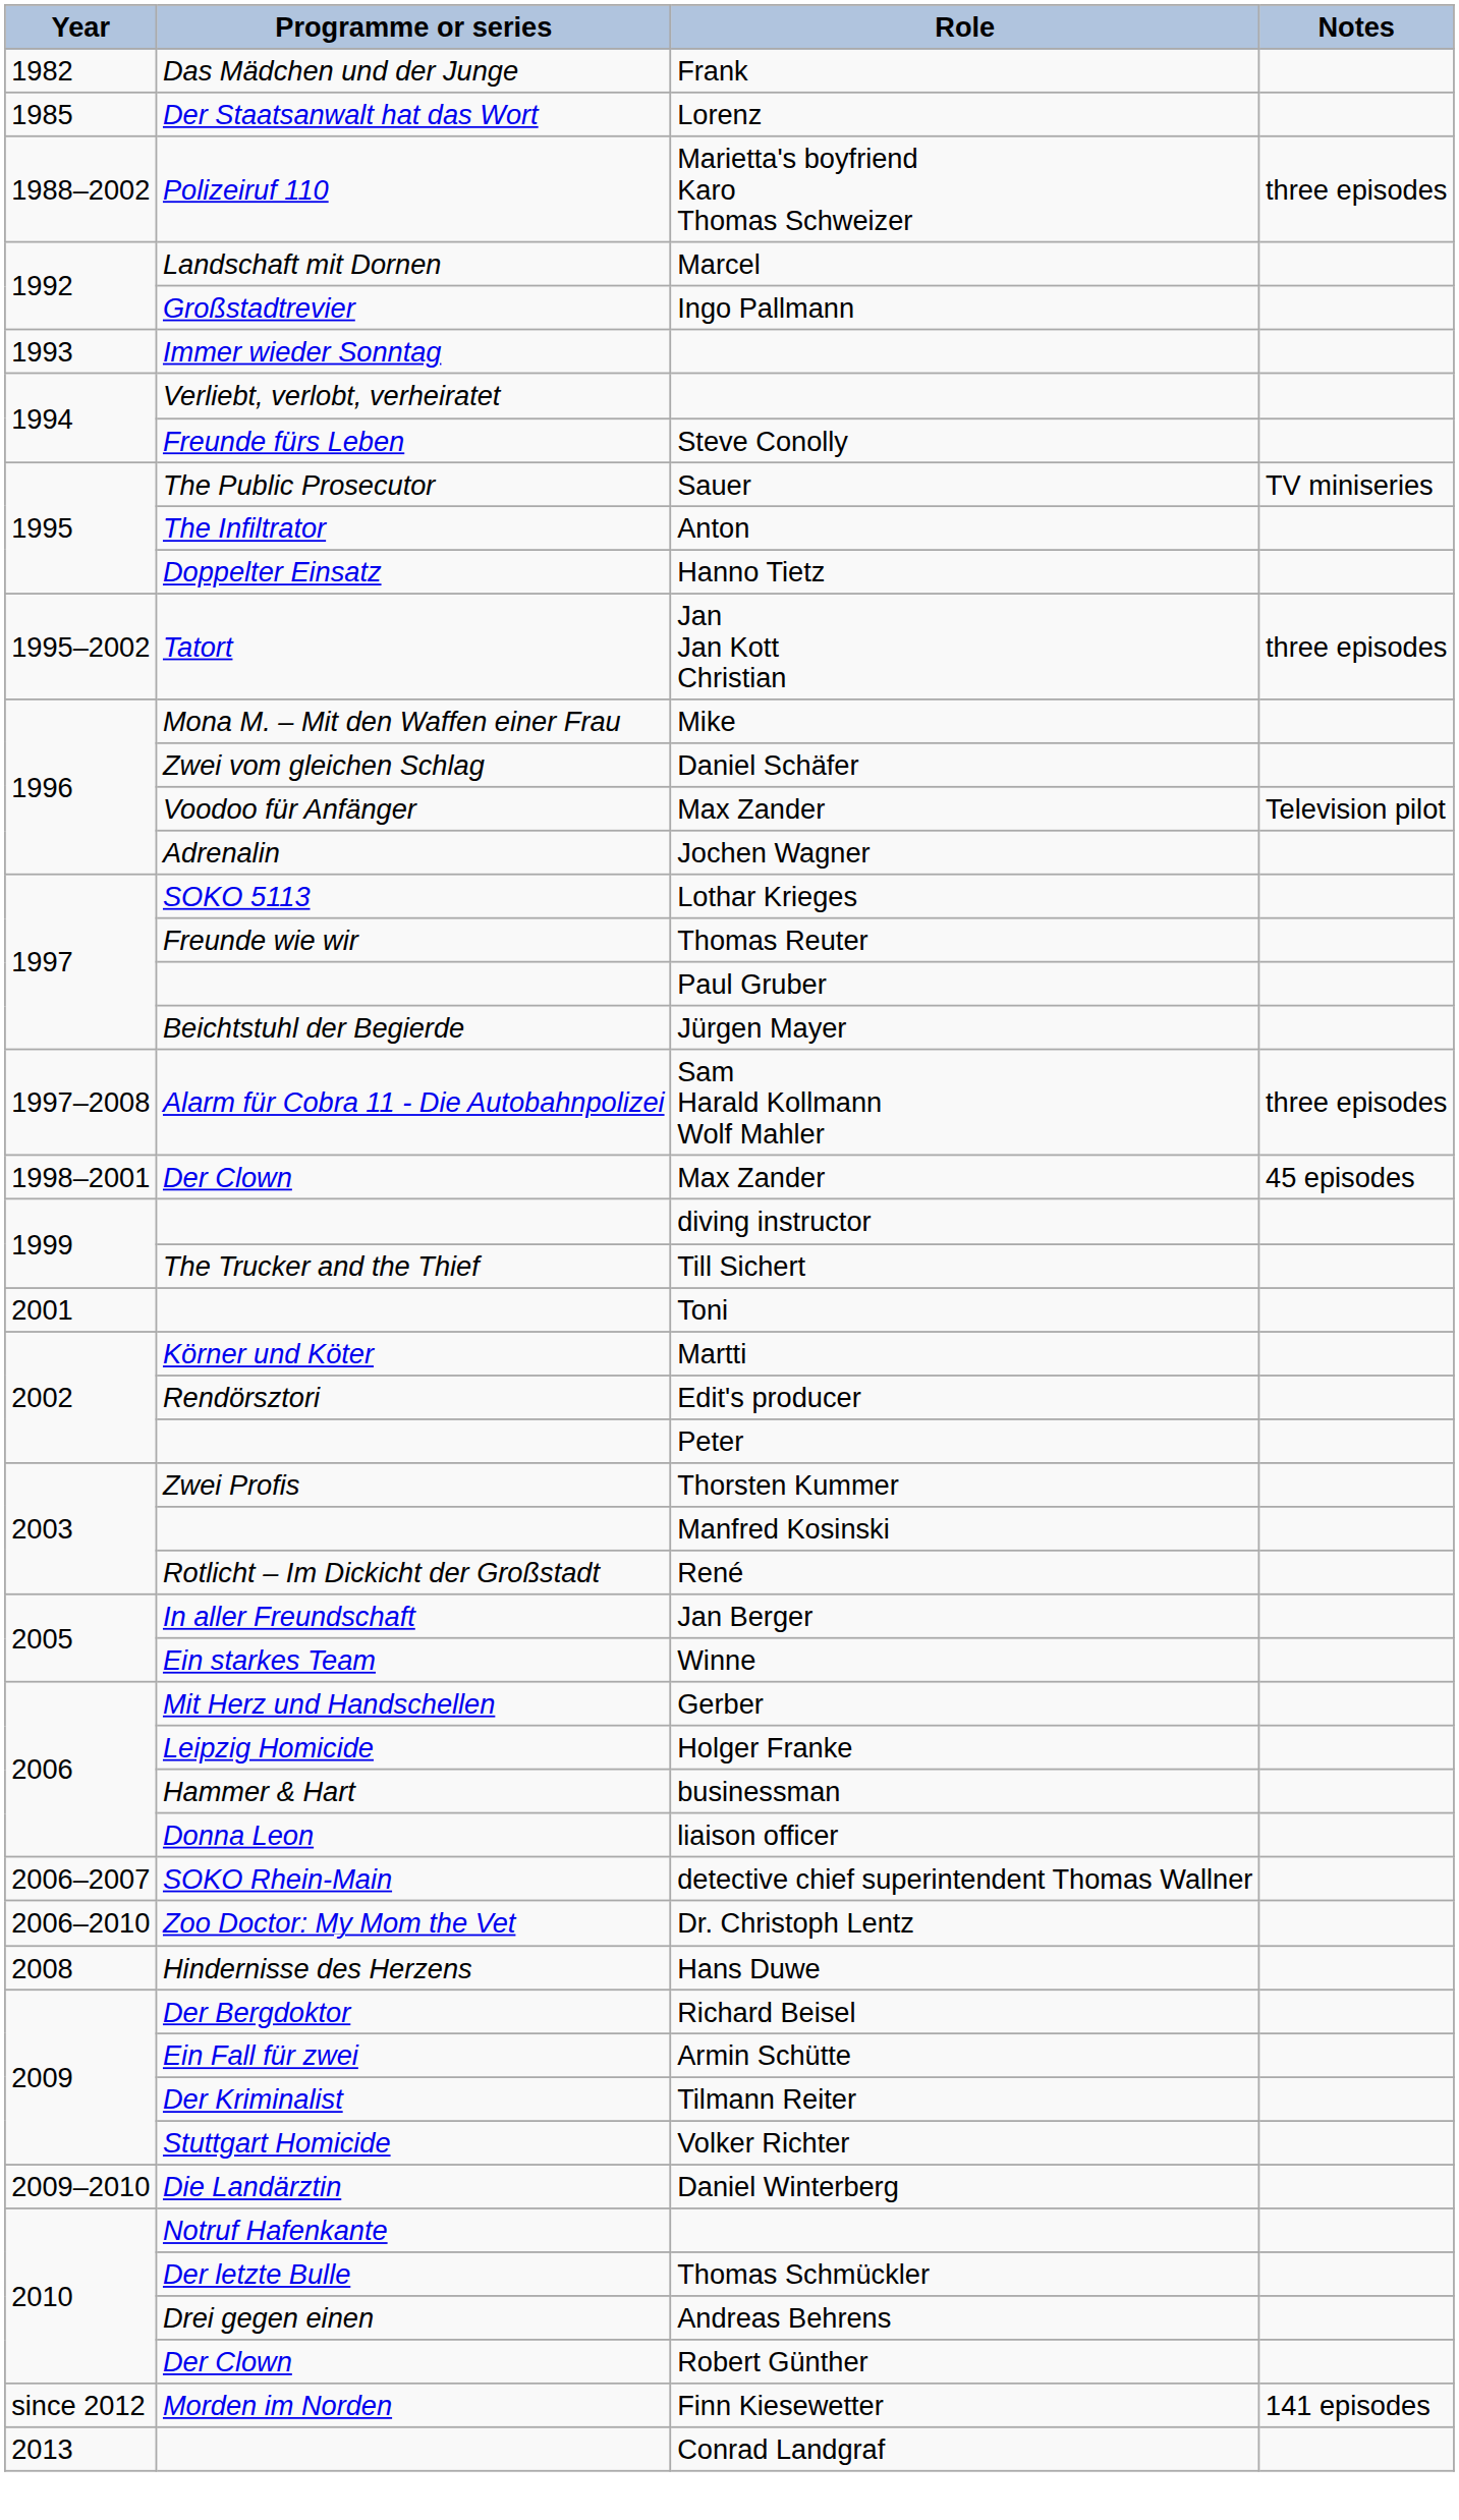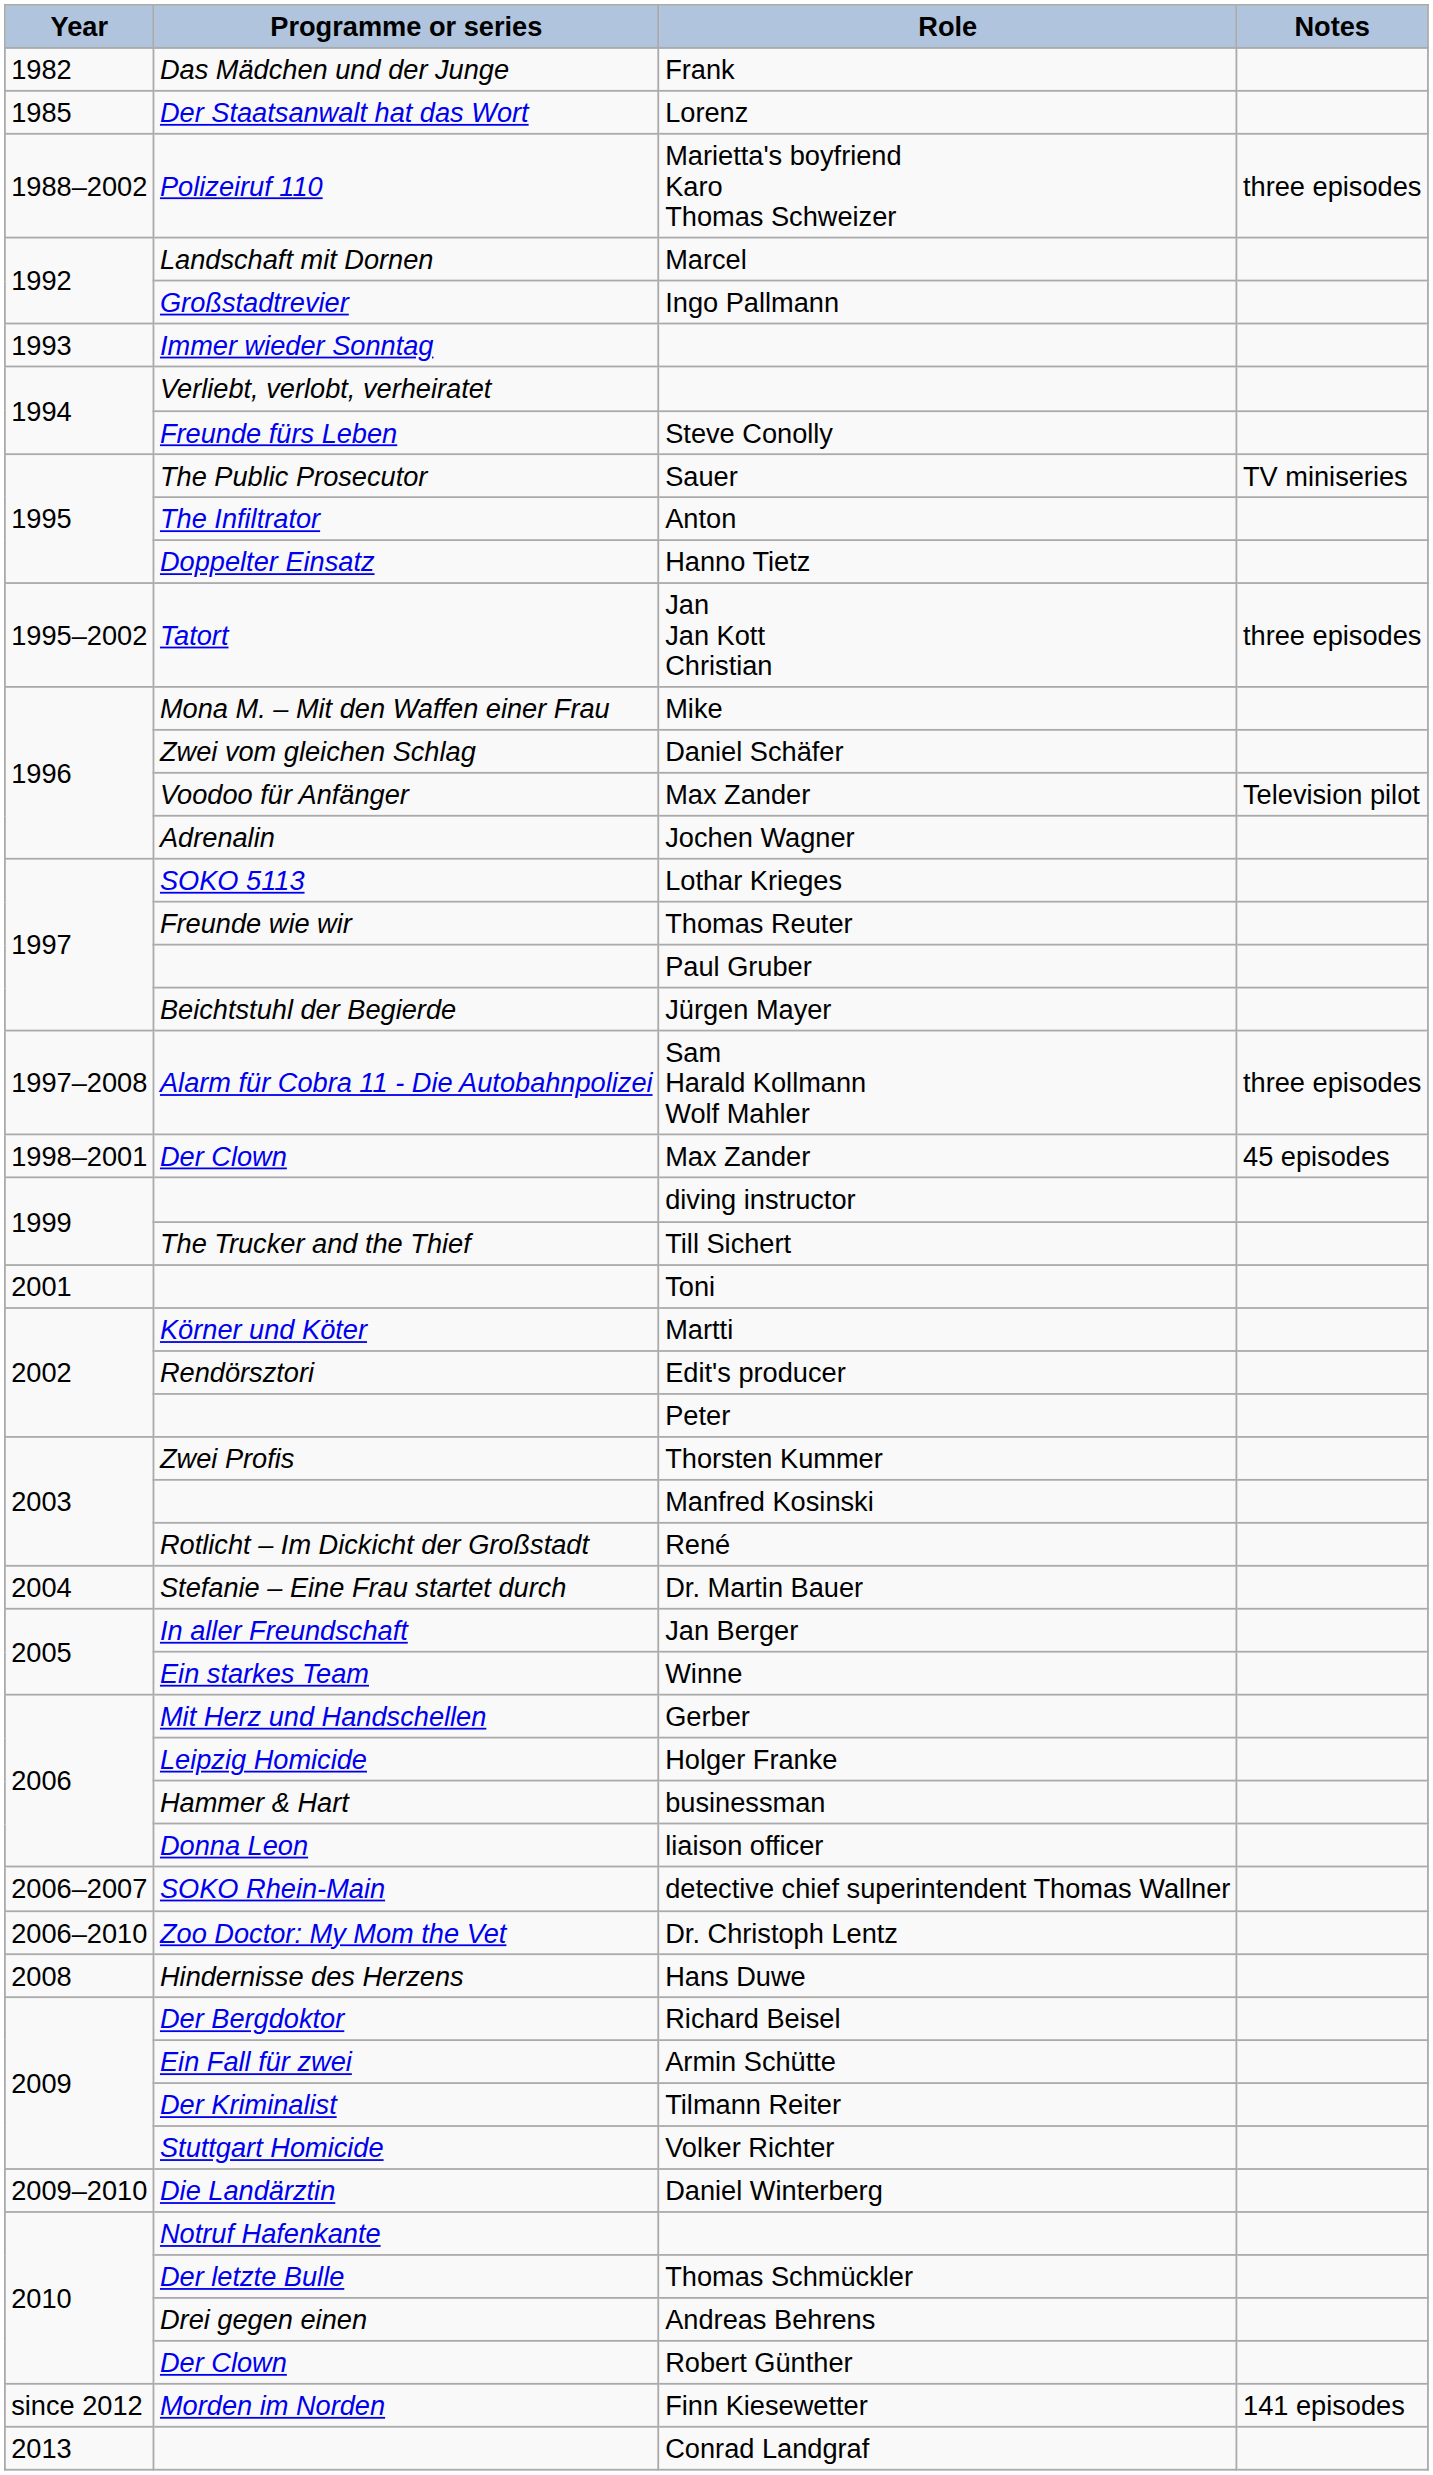 <table class="wikitable" style="font-size: 95%;">
 <tr align="center">
 <th style="background: #B0C4DE;">Year</th>
 <th style="background: #B0C4DE;">Programme or series</th>
 <th style="background: #B0C4DE;">Role</th>
 <th style="background: #B0C4DE;">Notes</th>
 </tr>
 <tr>
 <td>1982</td>
 <td><em>Das Mädchen und der Junge</em></td>
 <td>Frank</td>
 <td></td>
 </tr>
 <tr>
 <td>1985</td>
 <td><em><a href='#'>Der Staatsanwalt hat das Wort</a></em></td>
 <td>Lorenz</td>
 <td></td>
 </tr>
 <tr>
 <td>1988–2002</td>
 <td><em><a href='#'>Polizeiruf 110</a></em></td>
 <td>Marietta's boyfriend<br>Karo<br>Thomas Schweizer</td>
 <td>three episodes</td>
 </tr>
 <tr>
 <td rowspan="2">1992</td>
 <td><em>Landschaft mit Dornen</em></td>
 <td>Marcel</td>
 <td></td>
 </tr>
 <tr>
 <td><em><a href='#'>Großstadtrevier</a></em></td>
 <td>Ingo Pallmann</td>
 <td></td>
 </tr>
 <tr>
 <td>1993</td>
 <td><em><a href='#'>Immer wieder Sonntag</a></em></td>
 <td></td>
 <td></td>
 </tr>
 <tr>
 <td rowspan="2">1994</td>
 <td><em>Verliebt, verlobt, verheiratet</em></td>
 <td></td>
 <td></td>
 </tr>
 <tr>
 <td><em><a href='#'>Freunde fürs Leben</a></em></td>
 <td>Steve Conolly</td>
 <td></td>
 </tr>
 <tr>
 <td rowspan="3">1995</td>
 <td><em>The Public Prosecutor</em></td>
 <td>Sauer</td>
 <td>TV miniseries</td>
 </tr>
 <tr>
 <td><em><a href='#'>The Infiltrator</a></em></td>
 <td>Anton</td>
 <td></td>
 </tr>
 <tr>
 <td><em><a href='#'>Doppelter Einsatz</a></em></td>
 <td>Hanno Tietz</td>
 <td></td>
 </tr>
 <tr>
 <td>1995–2002</td>
 <td><em><a href='#'>Tatort</a></em></td>
 <td>Jan<br>Jan Kott<br>Christian</td>
 <td>three episodes</td>
 </tr>
 <tr>
 <td rowspan="4">1996</td>
 <td><em>Mona M. – Mit den Waffen einer Frau</em></td>
 <td>Mike</td>
 <td></td>
 </tr>
 <tr>
 <td><em>Zwei vom gleichen Schlag</em></td>
 <td>Daniel Schäfer</td>
 <td></td>
 </tr>
 <tr>
 <td><em>Voodoo für Anfänger</em></td>
 <td>Max Zander</td>
 <td>Television pilot</td>
 </tr>
 <tr>
 <td><em>Adrenalin</em></td>
 <td>Jochen Wagner</td>
 <td></td>
 </tr>
 <tr>
 <td rowspan="4">1997</td>
 <td><em><a href='#'>SOKO 5113</a></em></td>
 <td>Lothar Krieges</td>
 <td></td>
 </tr>
 <tr>
 <td><em>Freunde wie wir</em></td>
 <td>Thomas Reuter</td>
 <td></td>
 </tr>
 <tr>
 <td><em></em></td>
 <td>Paul Gruber</td>
 <td></td>
 </tr>
 <tr>
 <td><em>Beichtstuhl der Begierde</em></td>
 <td>Jürgen Mayer</td>
 <td></td>
 </tr>
 <tr>
 <td>1997–2008</td>
 <td><em><a href='#'>Alarm für Cobra 11 - Die Autobahnpolizei</a></em></td>
 <td>Sam<br>Harald Kollmann<br>Wolf Mahler</td>
 <td>three episodes</td>
 </tr>
 <tr>
 <td>1998–2001</td>
 <td><em><a href='#'>Der Clown</a></em></td>
 <td>Max Zander</td>
 <td>45 episodes</td>
 </tr>
 <tr>
 <td rowspan="2">1999</td>
 <td><em></em></td>
 <td>diving instructor</td>
 <td></td>
 </tr>
 <tr>
 <td><em>The Trucker and the Thief</em></td>
 <td>Till Sichert</td>
 <td></td>
 </tr>
 <tr>
 <td>2001</td>
 <td><em></em></td>
 <td>Toni</td>
 <td></td>
 </tr>
 <tr>
 <td rowspan="3">2002</td>
 <td><em><a href='#'>Körner und Köter</a></em></td>
 <td>Martti</td>
 <td></td>
 </tr>
 <tr>
 <td><em>Rendörsztori</em></td>
 <td>Edit's producer</td>
 <td></td>
 </tr>
 <tr>
 <td><em></em></td>
 <td>Peter</td>
 <td></td>
 </tr>
 <tr>
 <td rowspan="3">2003</td>
 <td><em>Zwei Profis</em></td>
 <td>Thorsten Kummer</td>
 <td></td>
 </tr>
 <tr>
 <td><em></em></td>
 <td>Manfred Kosinski</td>
 <td></td>
 </tr>
 <tr>
 <td><em>Rotlicht – Im Dickicht der Großstadt</em></td>
 <td>René</td>
 <td></td>
 </tr>
 <tr>
+<td>2004</td>
+<td><em>Stefanie – Eine Frau startet durch</em></td>
+<td>Dr. Martin Bauer</td>
+<td></td>
+</tr>
+<tr>
 <td rowspan="2">2005</td>
 <td><em><a href='#'>In aller Freundschaft</a></em></td>
 <td>Jan Berger</td>
 <td></td>
 </tr>
 <tr>
 <td><em><a href='#'>Ein starkes Team</a></em></td>
 <td>Winne</td>
 <td></td>
 </tr>
 <tr>
 <td rowspan="4">2006</td>
 <td><em><a href='#'>Mit Herz und Handschellen</a></em></td>
 <td>Gerber</td>
 <td></td>
 </tr>
 <tr>
 <td><em><a href='#'>Leipzig Homicide</a></em></td>
 <td>Holger Franke</td>
 <td></td>
 </tr>
 <tr>
 <td><em>Hammer & Hart</em></td>
 <td>businessman</td>
 <td></td>
 </tr>
 <tr>
 <td><em><a href='#'>Donna Leon</a></em></td>
 <td>liaison officer</td>
 <td></td>
 </tr>
 <tr>
 <td>2006–2007</td>
 <td><em><a href='#'>SOKO Rhein-Main</a></em></td>
 <td>detective chief superintendent Thomas Wallner</td>
 <td></td>
 </tr>
 <tr>
 <td>2006–2010</td>
 <td><em><a href='#'>Zoo Doctor: My Mom the Vet</a></em></td>
 <td>Dr. Christoph Lentz</td>
 <td></td>
 </tr>
 <tr>
 <td>2008</td>
 <td><em>Hindernisse des Herzens</em></td>
 <td>Hans Duwe</td>
 <td></td>
 </tr>
 <tr>
 <td rowspan="4">2009</td>
 <td><em><a href='#'>Der Bergdoktor</a></em></td>
 <td>Richard Beisel</td>
 <td></td>
 </tr>
 <tr>
 <td><em><a href='#'>Ein Fall für zwei</a></em></td>
 <td>Armin Schütte</td>
 <td></td>
 </tr>
 <tr>
 <td><em><a href='#'>Der Kriminalist</a></em></td>
 <td>Tilmann Reiter</td>
 <td></td>
 </tr>
 <tr>
 <td><em><a href='#'>Stuttgart Homicide</a></em></td>
 <td>Volker Richter</td>
 <td></td>
 </tr>
 <tr>
 <td>2009–2010</td>
 <td><em><a href='#'>Die Landärztin</a></em></td>
 <td>Daniel Winterberg</td>
 <td></td>
 </tr>
 <tr>
 <td rowspan="4">2010</td>
 <td><em><a href='#'>Notruf Hafenkante</a></em></td>
 <td></td>
 <td></td>
 </tr>
 <tr>
 <td><em><a href='#'>Der letzte Bulle</a></em></td>
 <td>Thomas Schmückler</td>
 <td></td>
 </tr>
 <tr>
 <td><em>Drei gegen einen</em></td>
 <td>Andreas Behrens</td>
 <td></td>
 </tr>
 <tr>
 <td><em><a href='#'>Der Clown</a></em></td>
 <td>Robert Günther</td>
 <td></td>
 </tr>
 <tr>
 <td>since 2012</td>
 <td><em><a href='#'>Morden im Norden</a></em></td>
 <td>Finn Kiesewetter</td>
 <td>141 episodes</td>
 </tr>
 <tr>
 <td>2013</td>
 <td><em></em></td>
 <td>Conrad Landgraf</td>
 <td></td>
 </tr>
 </table>
